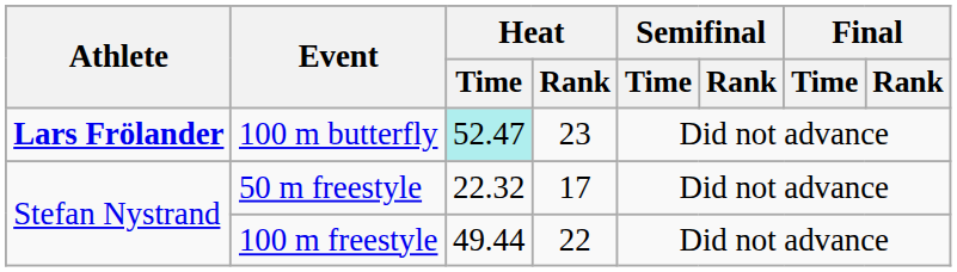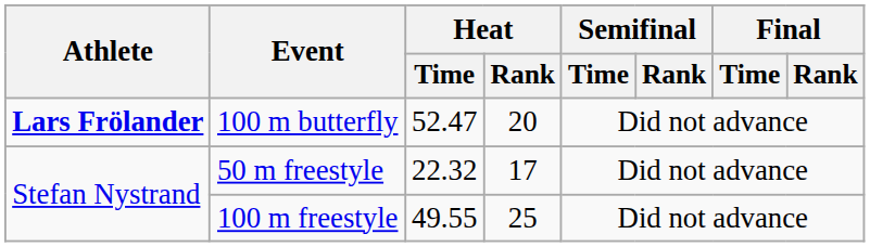 <table class=wikitable style="font-size:90%">
 <tr>
 <th rowspan="2">Athlete</th>
 <th rowspan="2">Event</th>
 <th colspan="2">Heat</th>
 <th colspan="2">Semifinal</th>
 <th colspan="2">Final</th>
 </tr>
 <tr style="font-size:95%">
 <th>Time</th>
 <th>Rank</th>
 <th>Time</th>
 <th>Rank</th>
 <th>Time</th>
 <th>Rank</th>
 </tr>
 <tr align=center>
 <td align=left><strong><a href='#'>Lars Frölander</a></strong></td>
 <td align=left><a href='#'>100 m butterfly</a></td>
-<td style="background: paleturquoise;">52.47</td>
-<td>23</td>
+<td>52.47</td>
+<td>20</td>
 <td colspan=4>Did not advance</td>
 </tr>
 <tr align=center>
 <td align=left rowspan=2><a href='#'>Stefan Nystrand</a></td>
 <td align=left><a href='#'>50 m freestyle</a></td>
 <td>22.32</td>
 <td>17</td>
 <td colspan=4>Did not advance</td>
 </tr>
 <tr align=center>
 <td align=left><a href='#'>100 m freestyle</a></td>
-<td>49.44</td>
-<td>22</td>
+<td>49.55</td>
+<td>25</td>
 <td colspan=4>Did not advance</td>
 </tr>
 </table>
